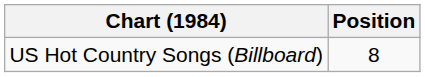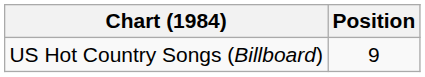 <table class="wikitable">
 <tr>
 <th>Chart (1984)</th>
 <th>Position</th>
 </tr>
 <tr>
 <td>US Hot Country Songs (<em>Billboard</em>)</td>
-<td align="center">8</td>
+<td align="center">9</td>
 </tr>
 </table>
